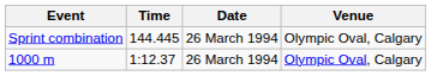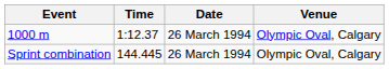 <table class='wikitable'>
 <tr>
 <th>Event</th>
 <th>Time</th>
 <th>Date</th>
 <th>Venue</th>
 </tr>
 <tr>
+<td><a href='#'>1000 m</a></td>
+<td>1:12.37</td>
+<td>26 March 1994</td>
+<td align=left><a href='#'>Olympic Oval</a>, Calgary</td>
+</tr>
+<tr>
 <td><a href='#'>Sprint combination</a></td>
 <td>144.445</td>
 <td>26 March 1994</td>
 <td align=left>Olympic Oval, Calgary</td>
 </tr>
-<tr>
-<td><a href='#'>1000 m</a></td>
-<td>1:12.37</td>
-<td>26 March 1994</td>
-<td align=left><a href='#'>Olympic Oval</a>, Calgary</td>
-</tr>
 </table>
